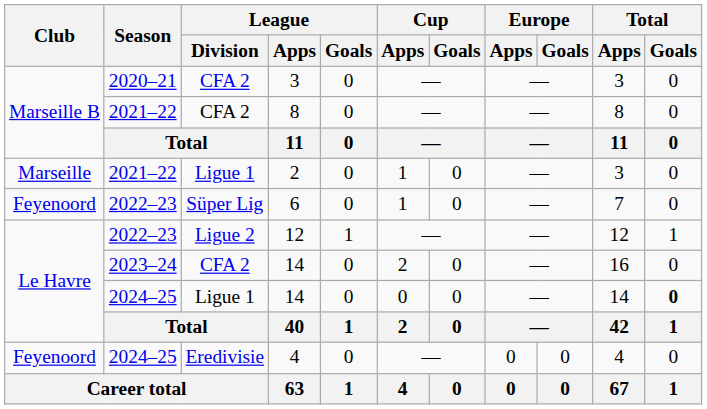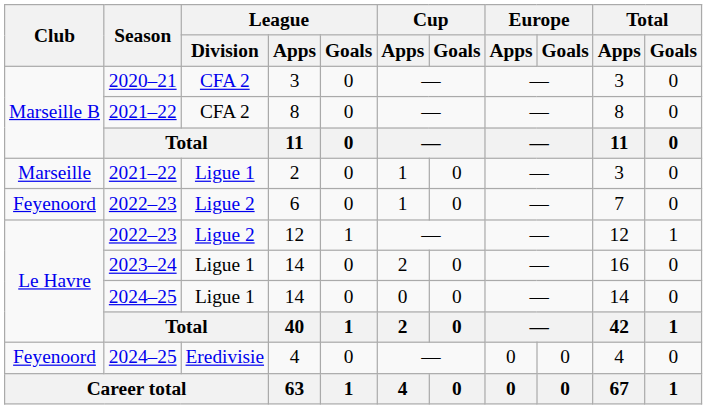 <table class="wikitable" style="text-align:center">
 <tr>
 <th rowspan="2">Club</th>
 <th rowspan="2">Season</th>
 <th colspan="3">League</th>
 <th colspan="2">Cup</th>
 <th colspan="2">Europe</th>
 <th colspan="2">Total</th>
 </tr>
 <tr>
 <th>Division</th>
 <th>Apps</th>
 <th>Goals</th>
 <th>Apps</th>
 <th>Goals</th>
 <th>Apps</th>
 <th>Goals</th>
 <th>Apps</th>
 <th>Goals</th>
 </tr>
 <tr>
 <td rowspan="3"><a href='#'>Marseille B</a></td>
 <td><a href='#'>2020–21</a></td>
 <td><a href='#'>CFA 2</a></td>
 <td>3</td>
 <td>0</td>
 <td colspan="2">—</td>
 <td colspan="2">—</td>
 <td>3</td>
 <td>0</td>
 </tr>
 <tr>
 <td><a href='#'>2021–22</a></td>
 <td>CFA 2</td>
 <td>8</td>
 <td>0</td>
 <td colspan="2">—</td>
 <td colspan="2">—</td>
 <td>8</td>
 <td>0</td>
 </tr>
 <tr>
 <th colspan="2">Total</th>
 <th>11</th>
 <th>0</th>
 <th colspan="2">—</th>
 <th colspan="2">—</th>
 <th>11</th>
 <th>0</th>
 </tr>
 <tr>
 <td><a href='#'>Marseille</a></td>
 <td><a href='#'>2021–22</a></td>
 <td><a href='#'>Ligue 1</a></td>
 <td>2</td>
 <td>0</td>
 <td>1</td>
 <td>0</td>
 <td colspan="2">—</td>
 <td>3</td>
 <td>0</td>
 </tr>
 <tr>
 <td><a href='#'>Feyenoord</a></td>
 <td><a href='#'>2022–23</a></td>
-<td><a href='#'>Süper Lig</a></td>
+<td><a href='#'>Ligue 2</a></td>
 <td>6</td>
 <td>0</td>
 <td>1</td>
 <td>0</td>
 <td colspan="2">—</td>
 <td>7</td>
 <td>0</td>
 </tr>
 <tr>
 <td rowspan="4"><a href='#'>Le Havre</a></td>
 <td><a href='#'>2022–23</a></td>
 <td><a href='#'>Ligue 2</a></td>
 <td>12</td>
 <td>1</td>
 <td colspan="2">—</td>
 <td colspan="2">—</td>
 <td>12</td>
 <td>1</td>
 </tr>
 <tr>
 <td><a href='#'>2023–24</a></td>
-<td><a href='#'>CFA 2</a></td>
+<td>Ligue 1</td>
 <td>14</td>
 <td>0</td>
 <td>2</td>
 <td>0</td>
 <td colspan="2">—</td>
 <td>16</td>
 <td>0</td>
 </tr>
 <tr>
 <td><a href='#'>2024–25</a></td>
 <td>Ligue 1</td>
 <td>14</td>
 <td>0</td>
 <td>0</td>
 <td>0</td>
 <td colspan="2">—</td>
 <td>14</td>
-<td><strong>0</strong></td>
+<td>0</td>
 </tr>
 <tr>
 <th colspan="2">Total</th>
 <th>40</th>
 <th>1</th>
 <th>2</th>
 <th>0</th>
 <th colspan="2">—</th>
 <th>42</th>
 <th>1</th>
 </tr>
 <tr>
 <td><a href='#'>Feyenoord</a></td>
 <td><a href='#'>2024–25</a></td>
 <td><a href='#'>Eredivisie</a></td>
 <td>4</td>
 <td>0</td>
 <td colspan="2">—</td>
 <td>0</td>
 <td>0</td>
 <td>4</td>
 <td>0</td>
 </tr>
 <tr>
 <th colspan="3">Career total</th>
 <th>63</th>
 <th>1</th>
 <th>4</th>
 <th>0</th>
 <th>0</th>
 <th>0</th>
 <th>67</th>
 <th>1</th>
 </tr>
 </table>
